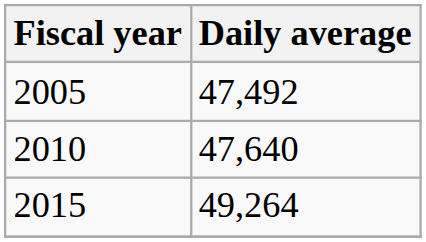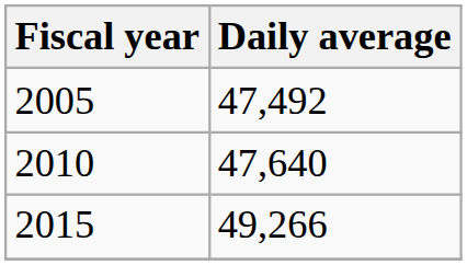 <table class="wikitable">
 <tr>
 <th>Fiscal year</th>
 <th>Daily average</th>
 </tr>
 <tr>
 <td>2005</td>
 <td>47,492</td>
 </tr>
 <tr>
 <td>2010</td>
 <td>47,640</td>
 </tr>
 <tr>
 <td>2015</td>
-<td>49,264</td>
+<td>49,266</td>
 </tr>
 <tr>
 </tr>
 </table>
